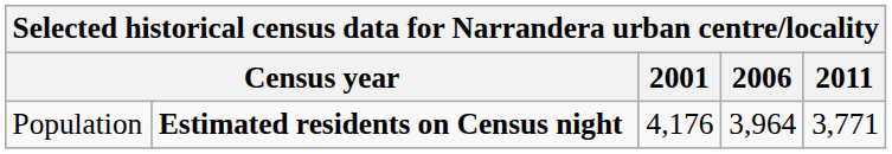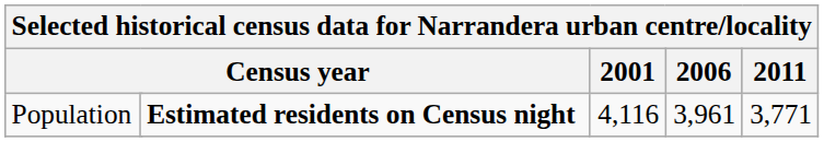 <table class="wikitable">
 <tr>
 <th colspan=6>Selected historical census data for Narrandera urban centre/locality</th>
 </tr>
 <tr>
 <th colspan=3>Census year</th>
 <th>2001</th>
 <th>2006</th>
 <th>2011</th>
 </tr>
 <tr>
 <td colspan="2">Population</td>
 <td><strong>Estimated residents on Census night</strong></td>
-<td align="right">4,176</td>
-<td align="right">3,964</td>
+<td align="right">4,116</td>
+<td align="right">3,961</td>
 <td align="right">3,771</td>
 </tr>
 </table>
